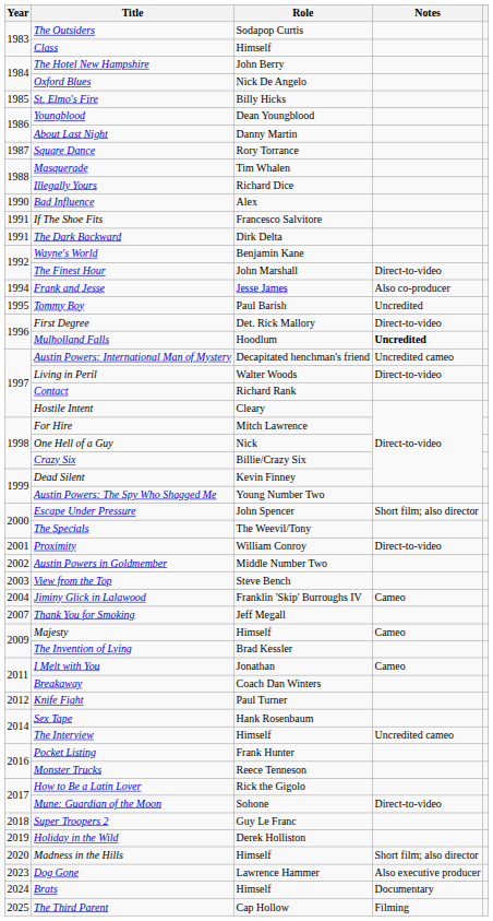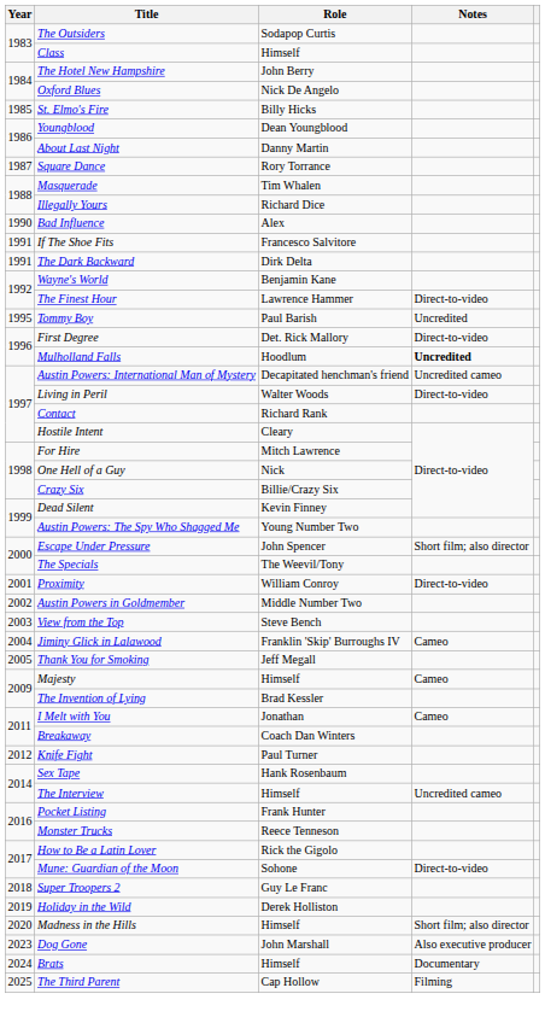 <table class="wikitable sortable">
 <tr>
 <th>Year</th>
 <th>Title</th>
 <th>Role</th>
 <th>Notes</th>
 <th></th>
 </tr>
 <tr>
 <td rowspan=2>1983</td>
 <td><em><a href='#'>The Outsiders</a></em></td>
 <td>Sodapop Curtis</td>
 <td></td>
 <td></td>
 </tr>
 <tr>
 <td><em><a href='#'>Class</a></em></td>
 <td>Himself</td>
 <td></td>
 <td></td>
 </tr>
 <tr>
 <td rowspan=2>1984</td>
 <td><em><a href='#'>The Hotel New Hampshire</a></em></td>
 <td>John Berry</td>
 <td></td>
 <td></td>
 </tr>
 <tr>
 <td><em><a href='#'>Oxford Blues</a></em></td>
 <td>Nick De Angelo</td>
 <td></td>
 <td></td>
 </tr>
 <tr>
 <td>1985</td>
 <td><em><a href='#'>St. Elmo's Fire</a></em></td>
 <td>Billy Hicks</td>
 <td></td>
 <td></td>
 </tr>
 <tr>
 <td rowspan=2>1986</td>
 <td><em><a href='#'>Youngblood</a></em></td>
 <td>Dean Youngblood</td>
 <td></td>
 <td></td>
 </tr>
 <tr>
 <td><em><a href='#'>About Last Night</a></em></td>
 <td>Danny Martin</td>
 <td></td>
 <td></td>
 </tr>
 <tr>
 <td>1987</td>
 <td><em><a href='#'>Square Dance</a></em></td>
 <td>Rory Torrance</td>
 <td></td>
 <td></td>
 </tr>
 <tr>
 <td rowspan=2>1988</td>
 <td><em><a href='#'>Masquerade</a></em></td>
 <td>Tim Whalen</td>
 <td></td>
 <td></td>
 </tr>
 <tr>
 <td><em><a href='#'>Illegally Yours</a></em></td>
 <td>Richard Dice</td>
 <td></td>
 <td></td>
 </tr>
 <tr>
 <td>1990</td>
 <td><em><a href='#'>Bad Influence</a></em></td>
 <td>Alex</td>
 <td></td>
 <td></td>
 </tr>
 <tr>
 <td>1991</td>
 <td><em>If The Shoe Fits</em></td>
 <td>Francesco Salvitore</td>
 <td></td>
 <td></td>
 </tr>
 <tr>
 <td>1991</td>
 <td><em><a href='#'>The Dark Backward</a></em></td>
 <td>Dirk Delta</td>
 <td></td>
 <td></td>
 </tr>
 <tr>
 <td rowspan=2>1992</td>
 <td><em><a href='#'>Wayne's World</a></em></td>
 <td>Benjamin Kane</td>
 <td></td>
 <td></td>
 </tr>
 <tr>
 <td><em><a href='#'>The Finest Hour</a></em></td>
-<td>John Marshall</td>
+<td>Lawrence Hammer</td>
 <td>Direct-to-video</td>
-<td></td>
-</tr>
-<tr>
-<td>1994</td>
-<td><em><a href='#'>Frank and Jesse</a></em></td>
-<td><a href='#'>Jesse James</a></td>
-<td>Also co-producer</td>
 <td></td>
 </tr>
 <tr>
 <td>1995</td>
 <td><em><a href='#'>Tommy Boy</a></em></td>
 <td>Paul Barish</td>
 <td>Uncredited</td>
 <td></td>
 </tr>
 <tr>
 <td rowspan=2>1996</td>
 <td><em>First Degree</em></td>
 <td>Det. Rick Mallory</td>
 <td>Direct-to-video</td>
 <td></td>
 </tr>
 <tr>
 <td><em><a href='#'>Mulholland Falls</a></em></td>
 <td>Hoodlum</td>
 <td><strong>Uncredited</strong></td>
 <td></td>
 </tr>
 <tr>
 <td rowspan=4>1997</td>
 <td><em><a href='#'>Austin Powers: International Man of Mystery</a></em></td>
 <td>Decapitated henchman's friend</td>
 <td>Uncredited cameo</td>
 <td></td>
 </tr>
 <tr>
 <td><em>Living in Peril</em></td>
 <td>Walter Woods</td>
 <td>Direct-to-video</td>
 <td></td>
 </tr>
 <tr>
 <td><em><a href='#'>Contact</a></em></td>
 <td>Richard Rank</td>
 <td></td>
 </tr>
 <tr>
 <td><em>Hostile Intent</em></td>
 <td>Cleary</td>
 <td rowspan="5">Direct-to-video</td>
 <td></td>
 </tr>
 <tr>
 <td rowspan=3>1998</td>
 <td><em>For Hire</em></td>
 <td>Mitch Lawrence</td>
 <td></td>
 </tr>
 <tr>
 <td><em>One Hell of a Guy</em></td>
 <td>Nick</td>
 <td></td>
 </tr>
 <tr>
 <td><em><a href='#'>Crazy Six</a></em></td>
 <td>Billie/Crazy Six</td>
 <td></td>
 </tr>
 <tr>
 <td rowspan=2>1999</td>
 <td><em>Dead Silent</em></td>
 <td>Kevin Finney</td>
 <td></td>
 </tr>
 <tr>
 <td><em><a href='#'>Austin Powers: The Spy Who Shagged Me</a></em></td>
 <td>Young Number Two</td>
 <td></td>
 <td></td>
 </tr>
 <tr>
 <td rowspan=2>2000</td>
 <td><em><a href='#'>Escape Under Pressure</a></em></td>
 <td>John Spencer</td>
 <td>Short film; also director</td>
 <td></td>
 </tr>
 <tr>
 <td><em><a href='#'>The Specials</a></em></td>
 <td>The Weevil/Tony</td>
 <td></td>
 <td></td>
 </tr>
 <tr>
 <td>2001</td>
 <td><em><a href='#'>Proximity</a></em></td>
 <td>William Conroy</td>
 <td>Direct-to-video</td>
 <td></td>
 </tr>
 <tr>
 <td>2002</td>
 <td><em><a href='#'>Austin Powers in Goldmember</a></em></td>
 <td>Middle Number Two</td>
 <td></td>
 <td></td>
 </tr>
 <tr>
 <td>2003</td>
 <td><em><a href='#'>View from the Top</a></em></td>
 <td>Steve Bench</td>
 <td></td>
 <td></td>
 </tr>
 <tr>
 <td>2004</td>
 <td><em><a href='#'>Jiminy Glick in Lalawood</a></em></td>
 <td>Franklin 'Skip' Burroughs IV</td>
 <td>Cameo</td>
 <td></td>
 </tr>
 <tr>
-<td>2007</td>
+<td>2005</td>
 <td><em><a href='#'>Thank You for Smoking</a></em></td>
 <td>Jeff Megall</td>
 <td></td>
 <td></td>
 </tr>
 <tr>
 <td rowspan=2>2009</td>
 <td><em>Majesty</em></td>
 <td>Himself</td>
 <td>Cameo</td>
 <td></td>
 </tr>
 <tr>
 <td><em><a href='#'>The Invention of Lying</a></em></td>
 <td>Brad Kessler</td>
 <td></td>
 <td></td>
 </tr>
 <tr>
 <td rowspan=2>2011</td>
 <td><em><a href='#'>I Melt with You</a></em></td>
 <td>Jonathan</td>
 <td>Cameo</td>
 <td></td>
 </tr>
 <tr>
 <td><em><a href='#'>Breakaway</a></em></td>
 <td>Coach Dan Winters</td>
 <td></td>
 <td></td>
 </tr>
 <tr>
 <td>2012</td>
 <td><em><a href='#'>Knife Fight</a></em></td>
 <td>Paul Turner</td>
 <td></td>
 <td></td>
 </tr>
 <tr>
 <td rowspan=2>2014</td>
 <td><em><a href='#'>Sex Tape</a></em></td>
 <td>Hank Rosenbaum</td>
 <td></td>
 <td></td>
 </tr>
 <tr>
 <td><em><a href='#'>The Interview</a></em></td>
 <td>Himself</td>
 <td>Uncredited cameo</td>
 <td></td>
 </tr>
 <tr>
 <td rowspan=2>2016</td>
 <td><em><a href='#'>Pocket Listing</a></em></td>
 <td>Frank Hunter</td>
 <td></td>
 <td></td>
 </tr>
 <tr>
 <td><em><a href='#'>Monster Trucks</a></em></td>
 <td>Reece Tenneson</td>
 <td></td>
 <td></td>
 </tr>
 <tr>
 <td rowspan=2>2017</td>
 <td><em><a href='#'>How to Be a Latin Lover</a></em></td>
 <td>Rick the Gigolo</td>
 <td></td>
 <td></td>
 </tr>
 <tr>
 <td><em><a href='#'>Mune: Guardian of the Moon</a></em></td>
 <td>Sohone</td>
 <td>Direct-to-video</td>
 <td></td>
 </tr>
 <tr>
 <td>2018</td>
 <td><em><a href='#'>Super Troopers 2</a></em></td>
 <td>Guy Le Franc</td>
 <td></td>
 <td></td>
 </tr>
 <tr>
 <td>2019</td>
 <td><em><a href='#'>Holiday in the Wild</a></em></td>
 <td>Derek Holliston</td>
 <td></td>
 <td></td>
 </tr>
 <tr>
 <td>2020</td>
 <td><em>Madness in the Hills</em></td>
 <td>Himself</td>
 <td>Short film; also director</td>
 <td></td>
 </tr>
 <tr>
 <td>2023</td>
 <td><em><a href='#'>Dog Gone</a></em></td>
-<td>Lawrence Hammer</td>
+<td>John Marshall</td>
 <td>Also executive producer</td>
 <td></td>
 </tr>
 <tr>
 <td>2024</td>
 <td><a href='#'><em>Brats</em></a></td>
 <td>Himself</td>
 <td>Documentary</td>
 <td></td>
 </tr>
 <tr>
 <td>2025</td>
 <td><em><a href='#'>The Third Parent</a></em></td>
 <td>Cap Hollow</td>
 <td>Filming</td>
 <td></td>
 </tr>
 </table>
